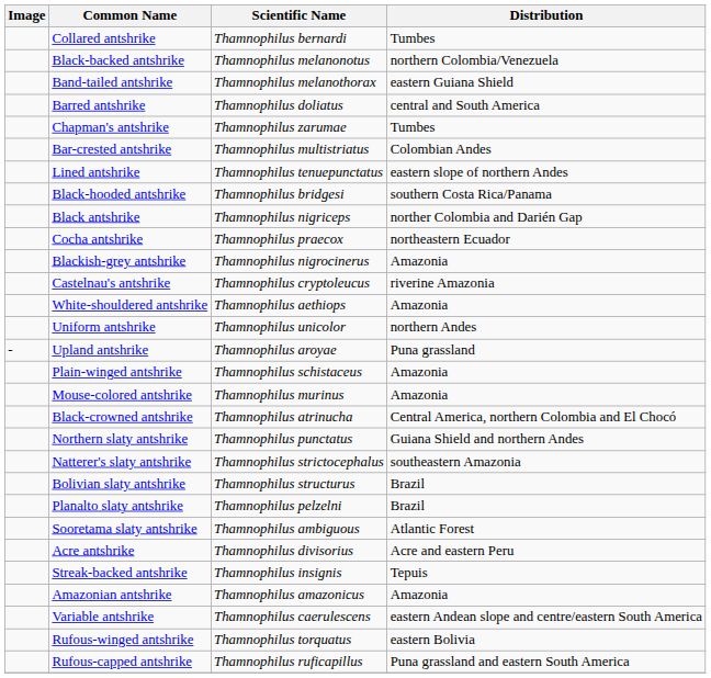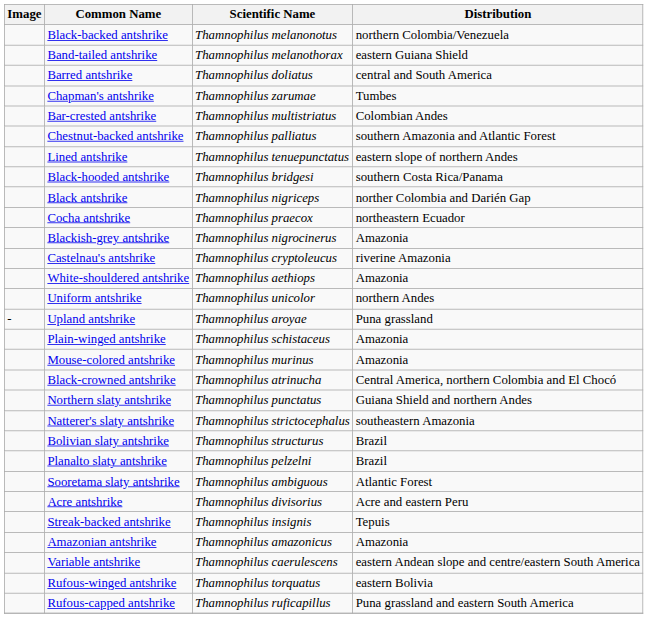 <table class="wikitable">
 <tr>
 <th>Image</th>
 <th>Common Name</th>
 <th>Scientific Name</th>
 <th>Distribution</th>
-</tr>
-<tr>
-<td></td>
-<td><a href='#'>Collared antshrike</a></td>
-<td><em>Thamnophilus bernardi</em></td>
-<td>Tumbes</td>
 </tr>
 <tr>
 <td></td>
 <td><a href='#'>Black-backed antshrike</a></td>
 <td><em>Thamnophilus melanonotus</em></td>
 <td>northern Colombia/Venezuela</td>
 </tr>
 <tr>
 <td></td>
 <td><a href='#'>Band-tailed antshrike</a></td>
 <td><em>Thamnophilus melanothorax</em></td>
 <td>eastern Guiana Shield</td>
 </tr>
 <tr>
 <td></td>
 <td><a href='#'>Barred antshrike</a></td>
 <td><em>Thamnophilus doliatus</em></td>
 <td>central and South America</td>
 </tr>
 <tr>
 <td></td>
 <td><a href='#'>Chapman's antshrike</a></td>
 <td><em>Thamnophilus zarumae</em></td>
 <td>Tumbes</td>
 </tr>
 <tr>
 <td></td>
 <td><a href='#'>Bar-crested antshrike</a></td>
 <td><em>Thamnophilus multistriatus</em></td>
 <td>Colombian Andes</td>
+</tr>
+<tr>
+<td></td>
+<td><a href='#'>Chestnut-backed antshrike</a></td>
+<td><em>Thamnophilus palliatus</em></td>
+<td>southern Amazonia and Atlantic Forest</td>
 </tr>
 <tr>
 <td></td>
 <td><a href='#'>Lined antshrike</a></td>
 <td><em>Thamnophilus tenuepunctatus</em></td>
 <td>eastern slope of northern Andes</td>
 </tr>
 <tr>
 <td></td>
 <td><a href='#'>Black-hooded antshrike</a></td>
 <td><em>Thamnophilus bridgesi</em></td>
 <td>southern Costa Rica/Panama</td>
 </tr>
 <tr>
 <td></td>
 <td><a href='#'>Black antshrike</a></td>
 <td><em>Thamnophilus nigriceps</em></td>
 <td>norther Colombia and Darién Gap</td>
 </tr>
 <tr>
 <td></td>
 <td><a href='#'>Cocha antshrike</a></td>
 <td><em>Thamnophilus praecox</em></td>
 <td>northeastern Ecuador</td>
 </tr>
 <tr>
 <td></td>
 <td><a href='#'>Blackish-grey antshrike</a></td>
 <td><em>Thamnophilus nigrocinerus</em></td>
 <td>Amazonia</td>
 </tr>
 <tr>
 <td></td>
 <td><a href='#'>Castelnau's antshrike</a></td>
 <td><em>Thamnophilus cryptoleucus</em></td>
 <td>riverine Amazonia</td>
 </tr>
 <tr>
 <td></td>
 <td><a href='#'>White-shouldered antshrike</a></td>
 <td><em>Thamnophilus aethiops</em></td>
 <td>Amazonia</td>
 </tr>
 <tr>
 <td></td>
 <td><a href='#'>Uniform antshrike</a></td>
 <td><em>Thamnophilus unicolor</em></td>
 <td>northern Andes</td>
 </tr>
 <tr>
 <td>-</td>
 <td><a href='#'>Upland antshrike</a></td>
 <td><em>Thamnophilus aroyae</em></td>
 <td>Puna grassland</td>
 </tr>
 <tr>
 <td></td>
 <td><a href='#'>Plain-winged antshrike</a></td>
 <td><em>Thamnophilus schistaceus</em></td>
 <td>Amazonia</td>
 </tr>
 <tr>
 <td></td>
 <td><a href='#'>Mouse-colored antshrike</a></td>
 <td><em>Thamnophilus murinus</em></td>
 <td>Amazonia</td>
 </tr>
 <tr>
 <td></td>
 <td><a href='#'>Black-crowned antshrike</a></td>
 <td><em>Thamnophilus atrinucha</em></td>
 <td>Central America, northern Colombia and El Chocó</td>
 </tr>
 <tr>
 <td></td>
 <td><a href='#'>Northern slaty antshrike</a></td>
 <td><em>Thamnophilus punctatus</em></td>
 <td>Guiana Shield and northern Andes</td>
 </tr>
 <tr>
 <td></td>
 <td><a href='#'>Natterer's slaty antshrike</a></td>
 <td><em>Thamnophilus strictocephalus</em></td>
 <td>southeastern Amazonia</td>
 </tr>
 <tr>
 <td></td>
 <td><a href='#'>Bolivian slaty antshrike</a></td>
 <td><em>Thamnophilus structurus</em></td>
 <td>Brazil</td>
 </tr>
 <tr>
 <td></td>
 <td><a href='#'>Planalto slaty antshrike</a></td>
 <td><em>Thamnophilus pelzelni</em></td>
 <td>Brazil</td>
 </tr>
 <tr>
 <td></td>
 <td><a href='#'>Sooretama slaty antshrike</a></td>
 <td><em>Thamnophilus ambiguous</em></td>
 <td>Atlantic Forest</td>
 </tr>
 <tr>
 <td></td>
 <td><a href='#'>Acre antshrike</a></td>
 <td><em>Thamnophilus divisorius</em></td>
 <td>Acre and eastern Peru</td>
 </tr>
 <tr>
 <td></td>
 <td><a href='#'>Streak-backed antshrike</a></td>
 <td><em>Thamnophilus insignis</em></td>
 <td>Tepuis</td>
 </tr>
 <tr>
 <td></td>
 <td><a href='#'>Amazonian antshrike</a></td>
 <td><em>Thamnophilus amazonicus</em></td>
 <td>Amazonia</td>
 </tr>
 <tr>
 <td></td>
 <td><a href='#'>Variable antshrike</a></td>
 <td><em>Thamnophilus caerulescens</em></td>
 <td>eastern Andean slope and centre/eastern South America</td>
 </tr>
 <tr>
 <td></td>
 <td><a href='#'>Rufous-winged antshrike</a></td>
 <td><em>Thamnophilus torquatus</em></td>
 <td>eastern Bolivia</td>
 </tr>
 <tr>
 <td></td>
 <td><a href='#'>Rufous-capped antshrike</a></td>
 <td><em>Thamnophilus ruficapillus</em></td>
 <td>Puna grassland and eastern South America</td>
 </tr>
 <tr>
 </tr>
 </table>
